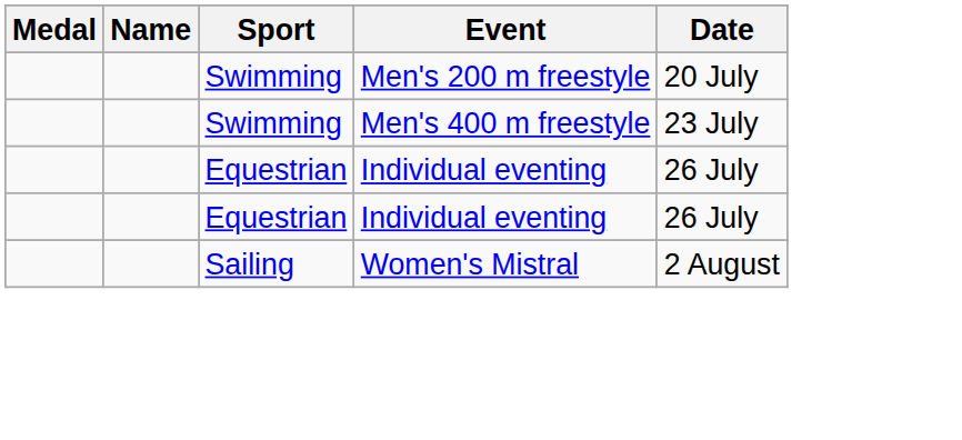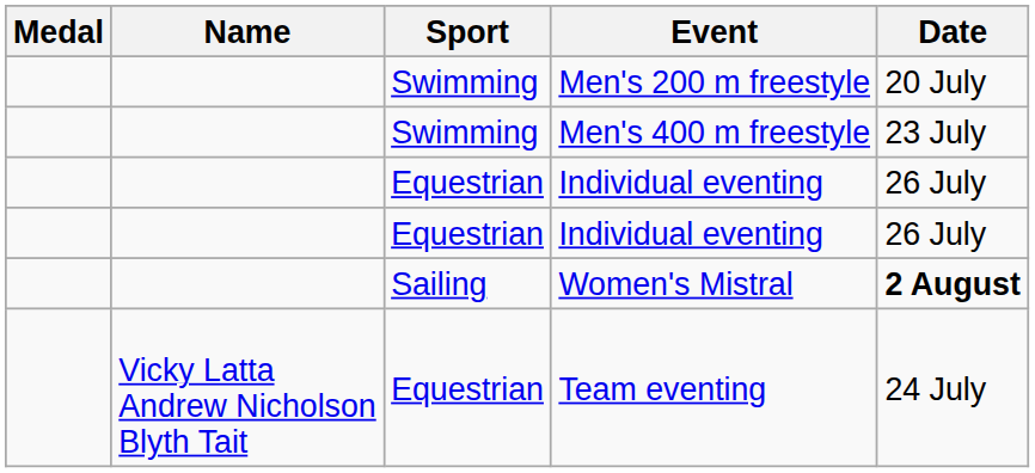 <table class="wikitable sortable" style="font-size: 95%;">
 <tr>
 <th>Medal</th>
 <th>Name</th>
 <th>Sport</th>
 <th>Event</th>
 <th>Date</th>
 </tr>
 <tr>
 <td></td>
 <td></td>
 <td><a href='#'>Swimming</a></td>
 <td><a href='#'>Men's 200 m freestyle</a></td>
 <td>20 July</td>
 </tr>
 <tr>
 <td></td>
 <td></td>
 <td><a href='#'>Swimming</a></td>
 <td><a href='#'>Men's 400 m freestyle</a></td>
 <td>23 July</td>
 </tr>
 <tr>
 <td></td>
 <td></td>
 <td><a href='#'>Equestrian</a></td>
 <td><a href='#'>Individual eventing</a></td>
 <td>26 July</td>
 </tr>
 <tr>
 <td></td>
 <td></td>
 <td><a href='#'>Equestrian</a></td>
 <td><a href='#'>Individual eventing</a></td>
 <td>26 July</td>
 </tr>
 <tr>
 <td></td>
 <td></td>
 <td><a href='#'>Sailing</a></td>
 <td><a href='#'>Women's Mistral</a></td>
-<td>2 August</td>
+<td><strong>2 August</strong></td>
+</tr>
+<tr>
+<td></td>
+<td><br><a href='#'>Vicky Latta</a><br><a href='#'>Andrew Nicholson</a><br><a href='#'>Blyth Tait</a></td>
+<td><a href='#'>Equestrian</a></td>
+<td><a href='#'>Team eventing</a></td>
+<td>24 July</td>
 </tr>
 </table>
